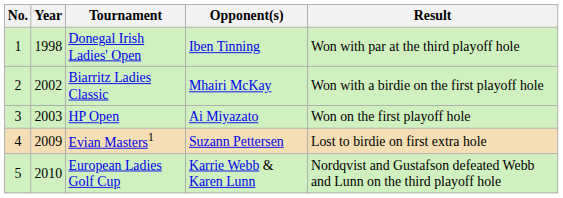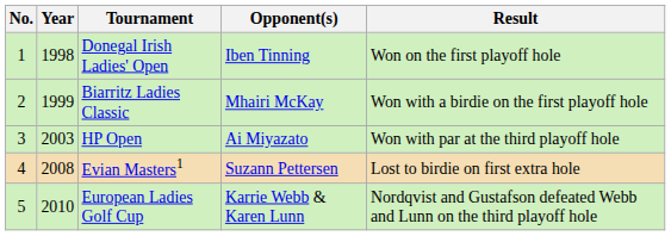 <table class="wikitable" style="font-size:95%;">
 <tr>
 <th>No.</th>
 <th>Year</th>
 <th>Tournament</th>
 <th>Opponent(s)</th>
 <th>Result</th>
 </tr>
 <tr style="background:#D0F0C0;">
 <td align=center>1</td>
 <td>1998</td>
 <td><a href='#'>Donegal Irish Ladies' Open</a></td>
 <td> <a href='#'>Iben Tinning</a></td>
-<td>Won with par at the third playoff hole</td>
+<td>Won on the first playoff hole</td>
 </tr>
 <tr style="background:#D0F0C0;">
 <td align=center>2</td>
-<td>2002</td>
+<td>1999</td>
 <td><a href='#'>Biarritz Ladies Classic</a></td>
 <td> <a href='#'>Mhairi McKay</a></td>
 <td>Won with a birdie on the first playoff hole</td>
 </tr>
 <tr style="background:#D0F0C0;">
 <td align=center>3</td>
 <td>2003</td>
 <td><a href='#'>HP Open</a></td>
 <td> <a href='#'>Ai Miyazato</a></td>
-<td>Won on the first playoff hole</td>
+<td>Won with par at the third playoff hole</td>
 </tr>
 <tr style="background:#F5DEB3;">
 <td align=center>4</td>
-<td>2009</td>
+<td>2008</td>
 <td><a href='#'>Evian Masters</a><sup>1</sup></td>
 <td> <a href='#'>Suzann Pettersen</a></td>
 <td>Lost to birdie on first extra hole</td>
 </tr>
 <tr style="background:#D0F0C0;">
 <td align=center>5</td>
 <td>2010</td>
 <td><a href='#'>European Ladies Golf Cup</a></td>
 <td> <a href='#'>Karrie Webb</a> & <a href='#'>Karen Lunn</a></td>
 <td>Nordqvist and Gustafson defeated Webb and Lunn on the third playoff hole</td>
 </tr>
 </table>
